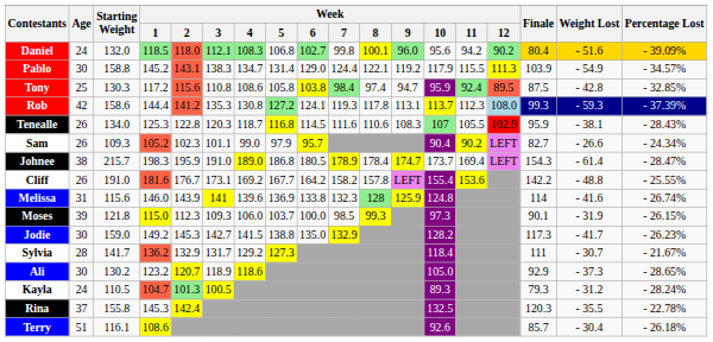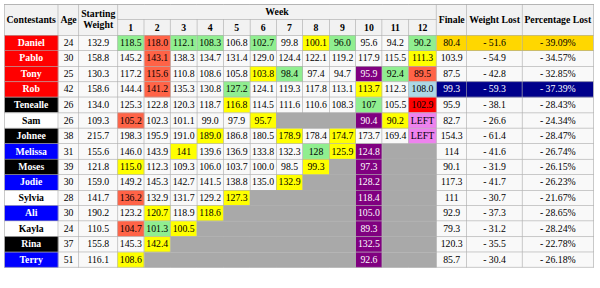 <table class="wikitable sortable" style="text-align:center">
 <tr valign="top">
 </tr>
 <tr>
 <th rowspan="2">Contestants</th>
 <th rowspan="2">Age</th>
 <th rowspan="2">Starting<br>Weight</th>
 <th colspan="12">Week</th>
 <th rowspan="2">Finale</th>
 <th rowspan="2" data-sort-type="number">Weight Lost</th>
 <th rowspan="2" data-sort-type="number">Percentage Lost</th>
 </tr>
 <tr>
 <th>1</th>
 <th>2</th>
 <th>3</th>
 <th>4</th>
 <th>5</th>
 <th>6</th>
 <th>7</th>
 <th>8</th>
 <th>9</th>
 <th>10</th>
 <th>11</th>
 <th>12</th>
 </tr>
 <tr>
 <th style="background:red; color:white;">Daniel</th>
 <td>24</td>
-<td>132.0</td>
+<td>132.9</td>
 <td style="background:lightgreen;">118.5</td>
 <td style="background:tomato;">118.0</td>
 <td style="background:lightgreen;">112.1</td>
 <td style="background:lightgreen;">108.3</td>
 <td>106.8</td>
 <td style="background:lightgreen;">102.7</td>
 <td>99.8</td>
 <td style="background:yellow;">100.1</td>
 <td style="background:lightgreen;">96.0</td>
 <td>95.6</td>
 <td>94.2</td>
 <td style="background:lightgreen;">90.2</td>
 <td style="background:gold; color:black;">80.4</td>
 <td style="background:gold; color:black;">- 51.6</td>
 <td style="background:gold; color:black;">- 39.09%</td>
 </tr>
 <tr>
 <th style="background:red; color:white;">Pablo</th>
 <td>30</td>
 <td>158.8</td>
 <td>145.2</td>
 <td style="background:tomato;">143.1</td>
 <td>138.3</td>
 <td>134.7</td>
 <td>131.4</td>
 <td>129.0</td>
 <td>124.4</td>
 <td>122.1</td>
 <td>119.2</td>
 <td>117.9</td>
 <td>115.5</td>
 <td style="background:yellow;">111.3</td>
 <td>103.9</td>
 <td>- 54.9</td>
 <td>- 34.57%</td>
 </tr>
 <tr>
 <th style="background:red; color:white;">Tony</th>
 <td>25</td>
 <td>130.3</td>
 <td>117.2</td>
 <td style="background:tomato;">115.6</td>
 <td>110.8</td>
 <td>108.6</td>
 <td>105.8</td>
 <td style="background:yellow;">103.8</td>
 <td style="background:lightgreen;">98.4</td>
 <td>97.4</td>
 <td>94.7</td>
 <td style="background:purple; color:white;">95.9</td>
 <td style="background:lightgreen;">92.4</td>
 <td style="background:tomato;">89.5</td>
 <td>87.5</td>
 <td>- 42.8</td>
 <td>- 32.85%</td>
 </tr>
 <tr>
 <th style="background:red; color:white;">Rob</th>
 <td>42</td>
 <td>158.6</td>
 <td>144.4</td>
 <td style="background:tomato;">141.2</td>
 <td>135.3</td>
 <td>130.8</td>
 <td style="background:lightgreen;">127.2</td>
 <td>124.1</td>
 <td>119.3</td>
 <td>117.8</td>
 <td>113.1</td>
 <td style="background:yellow;">113.7</td>
 <td>112.3</td>
 <td style="background:lightblue;">108.0</td>
 <td style="background:darkblue; color:white;">99.3</td>
 <td style="background:darkblue; color:white;">- 59.3</td>
 <td style="background:darkblue; color:white;">- 37.39%</td>
 </tr>
 <tr>
 <th style="background:black; color:white;">Tenealle</th>
 <td>26</td>
 <td>134.0</td>
 <td>125.3</td>
 <td>122.8</td>
 <td>120.3</td>
 <td>118.7</td>
 <td style="background:yellow;">116.8</td>
 <td>114.5</td>
 <td>111.6</td>
 <td>110.6</td>
 <td>108.3</td>
 <td style="background:lightgreen;">107</td>
 <td>105.5</td>
 <td style="background:red">102.9</td>
 <td>95.9</td>
 <td>- 38.1</td>
 <td>- 28.43%</td>
 </tr>
 <tr>
 <th style="background:white; color:black;">Sam</th>
 <td>26</td>
 <td>109.3</td>
 <td style="background:tomato;">105.2</td>
 <td>102.3</td>
 <td>101.1</td>
 <td>99.0</td>
 <td>97.9</td>
 <td style="background:yellow;">95.7</td>
 <td bgcolor= "darkgrey" colspan=3></td>
 <td style="background:purple; color:white;">90.4</td>
 <td style="background:yellow;">90.2</td>
 <td style= "background:violet">LEFT</td>
 <td>82.7</td>
 <td>- 26.6</td>
 <td>- 24.34%</td>
 </tr>
 <tr>
 <th style="background:black; color:white;">Johnee</th>
 <td>38</td>
 <td>215.7</td>
 <td>198.3</td>
 <td>195.9</td>
 <td>191.0</td>
 <td style="background:yellow;">189.0</td>
 <td>186.8</td>
 <td>180.5</td>
 <td style="background:yellow;">178.9</td>
 <td>178.4</td>
 <td style="background:yellow;">174.7</td>
 <td>173.7</td>
 <td>169.4</td>
 <td style= "background:violet">LEFT</td>
 <td>154.3</td>
 <td>- 61.4</td>
 <td>- 28.47%</td>
 </tr>
 <tr>
-<th style="background:white; color:black;">Cliff</th>
-<td>26</td>
-<td>191.0</td>
-<td style="background:tomato;">181.6</td>
-<td>176.7</td>
-<td>173.1</td>
-<td>169.2</td>
-<td>167.7</td>
-<td>164.2</td>
-<td>158.2</td>
-<td>157.8</td>
-<td style= "background:violet">LEFT</td>
-<td style="background:purple; color:white;">155.4</td>
-<td style="background:yellow;">153.6</td>
-<td bgcolor= "darkgrey" colspan=1></td>
-<td>142.2</td>
-<td>- 48.8</td>
-<td>- 25.55%</td>
-</tr>
-<tr>
 <th style="background:blue; color:white;">Melissa</th>
 <td>31</td>
-<td>115.6</td>
+<td>155.6</td>
 <td>146.0</td>
 <td>143.9</td>
 <td style="background:yellow;">141</td>
 <td>139.6</td>
 <td>136.9</td>
 <td>133.8</td>
 <td>132.3</td>
 <td style="background:lightgreen;">128</td>
 <td style="background:yellow;">125.9</td>
 <td style="background:purple; color:white;">124.8</td>
 <td bgcolor= "darkgrey" colspan=2></td>
 <td>114</td>
 <td>- 41.6</td>
 <td>- 26.74%</td>
 </tr>
 <tr>
 <th style="background:black; color:white;">Moses</th>
 <td>39</td>
 <td>121.8</td>
 <td style="background:yellow;">115.0</td>
 <td>112.3</td>
 <td>109.3</td>
 <td>106.0</td>
 <td>103.7</td>
 <td>100.0</td>
 <td>98.5</td>
 <td style="background:yellow;">99.3</td>
 <td bgcolor= "darkgrey" colspan=1></td>
 <td style="background:purple; color:white;">97.3</td>
 <td bgcolor= "darkgrey" colspan=2></td>
 <td>90.1</td>
 <td>- 31.9</td>
 <td>- 26.15%</td>
 </tr>
 <tr>
 <th style="background:blue; color:white;">Jodie</th>
 <td>30</td>
 <td>159.0</td>
 <td>149.2</td>
 <td>145.3</td>
 <td>142.7</td>
 <td>141.5</td>
 <td>138.8</td>
 <td>135.0</td>
 <td style="background:yellow;">132.9</td>
 <td bgcolor= "darkgrey" colspan=2></td>
 <td style="background:purple; color:white;">128.2</td>
 <td bgcolor= "darkgrey" colspan=2></td>
 <td>117.3</td>
 <td>- 41.7</td>
 <td>- 26.23%</td>
 </tr>
 <tr>
 <th style="background:white; color:black;">Sylvia</th>
 <td>28</td>
 <td>141.7</td>
 <td style="background:tomato;">136.2</td>
 <td>132.9</td>
 <td>131.7</td>
 <td>129.2</td>
 <td style="background:yellow;">127.3</td>
 <td bgcolor= "darkgrey" colspan=4></td>
 <td style="background:purple; color:white;">118.4</td>
 <td bgcolor= "darkgrey" colspan=2></td>
 <td>111</td>
 <td>- 30.7</td>
 <td>- 21.67%</td>
 </tr>
 <tr>
 <th style="background:blue; color:white;">Ali</th>
 <td>30</td>
-<td>130.2</td>
+<td>190.2</td>
 <td>123.2</td>
 <td style="background:yellow;">120.7</td>
 <td>118.9</td>
 <td style="background:yellow;">118.6</td>
 <td bgcolor= "darkgrey" colspan=5></td>
 <td style="background:purple; color:white;">105.0</td>
 <td bgcolor= "darkgrey" colspan=2></td>
 <td>92.9</td>
 <td>- 37.3</td>
 <td>- 28.65%</td>
 </tr>
 <tr>
 <th style="background:white; color:black;">Kayla</th>
 <td>24</td>
 <td>110.5</td>
 <td style="background:tomato;">104.7</td>
 <td style="background:lightgreen;">101.3</td>
 <td style="background:yellow;">100.5</td>
 <td bgcolor= "darkgrey" colspan=6></td>
 <td style="background:purple; color:white;">89.3</td>
 <td bgcolor= "darkgrey" colspan=2></td>
 <td>79.3</td>
 <td>- 31.2</td>
 <td>- 28.24%</td>
 </tr>
 <tr>
 <th style="background:black; color:white;">Rina</th>
 <td>37</td>
 <td>155.8</td>
 <td>145.3</td>
 <td style="background:yellow;">142.4</td>
 <td bgcolor= "darkgrey" colspan=7></td>
 <td style="background:purple; color:white;">132.5</td>
 <td bgcolor= "darkgrey" colspan=2></td>
 <td>120.3</td>
 <td>- 35.5</td>
 <td>- 22.78%</td>
 </tr>
 <tr>
 <th style="background:blue; color:white;">Terry</th>
 <td>51</td>
 <td>116.1</td>
 <td style="background:yellow;">108.6</td>
 <td bgcolor= "darkgrey" colspan=8></td>
 <td style="background:purple; color:white;">92.6</td>
 <td bgcolor= "darkgrey" colspan=2></td>
 <td>85.7</td>
 <td>- 30.4</td>
 <td>- 26.18%</td>
 </tr>
 </table>
